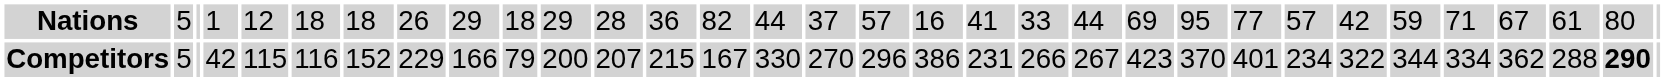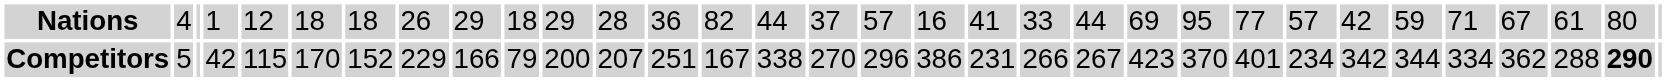 <table>
 <tr>
 </tr>
 <tr>
 </tr>
 <tr>
 </tr>
 <tr>
 </tr>
 <tr>
 </tr>
 <tr>
 </tr>
 <tr>
 </tr>
 <tr>
 </tr>
 <tr>
 </tr>
 <tr>
 </tr>
 <tr>
 </tr>
 <tr>
 </tr>
 <tr>
 </tr>
 <tr>
 </tr>
 <tr>
 </tr>
 <tr>
 </tr>
 <tr>
 </tr>
 <tr>
 </tr>
 <tr>
 </tr>
 <tr>
 </tr>
 <tr>
 </tr>
 <tr>
 </tr>
 <tr>
 </tr>
 <tr>
 </tr>
 <tr>
 </tr>
 <tr>
 </tr>
 <tr>
 </tr>
 <tr>
 </tr>
 <tr>
 </tr>
 <tr>
 </tr>
 <tr>
 </tr>
 <tr>
 </tr>
 <tr>
 </tr>
 <tr>
 </tr>
 <tr>
 </tr>
 <tr>
 </tr>
 <tr>
 </tr>
 <tr>
 </tr>
 <tr>
 </tr>
 <tr>
 </tr>
 <tr>
 </tr>
 <tr>
 </tr>
 <tr>
 </tr>
 <tr>
 </tr>
 <tr>
 </tr>
 <tr>
 </tr>
 <tr>
 </tr>
 <tr>
 </tr>
 <tr>
 </tr>
 <tr>
 </tr>
 <tr>
 </tr>
 <tr>
 </tr>
 <tr>
 </tr>
 <tr>
 </tr>
 <tr>
 </tr>
 <tr>
 </tr>
 <tr>
 </tr>
 <tr>
 </tr>
 <tr>
 </tr>
 <tr>
 </tr>
 <tr>
 </tr>
 <tr>
 </tr>
 <tr>
 </tr>
 <tr>
 </tr>
 <tr>
 </tr>
 <tr>
 </tr>
 <tr>
 </tr>
 <tr>
 </tr>
 <tr>
 </tr>
 <tr>
 </tr>
 <tr>
 </tr>
 <tr>
 </tr>
 <tr>
 </tr>
 <tr>
 </tr>
 <tr>
 </tr>
 <tr>
 </tr>
 <tr>
 </tr>
 <tr>
 </tr>
 <tr>
 </tr>
 <tr>
 </tr>
 <tr>
 </tr>
 <tr>
 </tr>
 <tr>
 </tr>
 <tr>
 </tr>
 <tr>
 </tr>
 <tr>
 </tr>
 <tr>
 </tr>
 <tr>
 </tr>
 <tr>
 </tr>
 <tr>
 </tr>
 <tr>
 </tr>
 <tr>
 </tr>
 <tr>
 </tr>
 <tr>
 </tr>
 <tr>
 </tr>
 <tr>
 </tr>
 <tr>
 </tr>
 <tr>
 </tr>
 <tr>
 </tr>
 <tr>
 </tr>
 <tr>
 </tr>
 <tr>
 </tr>
 <tr>
 </tr>
 <tr>
 </tr>
 <tr>
 </tr>
 <tr>
 </tr>
 <tr>
 </tr>
 <tr>
 </tr>
 <tr>
 </tr>
 <tr>
 </tr>
 <tr>
 </tr>
 <tr>
 </tr>
 <tr>
 </tr>
 <tr>
 </tr>
 <tr>
 </tr>
 <tr>
 </tr>
 <tr>
 </tr>
 <tr>
 </tr>
 <tr>
 </tr>
 <tr>
 </tr>
 <tr>
 </tr>
 <tr>
 </tr>
 <tr>
 </tr>
 <tr>
 </tr>
 <tr>
 </tr>
 <tr>
 </tr>
 <tr>
 </tr>
 <tr>
 </tr>
 <tr style="background:lightgray">
 <th scope="row"><strong>Nations</strong></th>
-<td>5</td>
+<td>4</td>
 <td></td>
 <td>1</td>
 <td>12</td>
 <td>18</td>
 <td>18</td>
 <td>26</td>
 <td>29</td>
 <td>18</td>
 <td>29</td>
 <td>28</td>
 <td>36</td>
 <td>82</td>
 <td>44</td>
 <td>37</td>
 <td>57</td>
 <td>16</td>
 <td>41</td>
 <td>33</td>
 <td>44</td>
 <td>69</td>
 <td>95</td>
 <td>77</td>
 <td>57</td>
 <td>42</td>
 <td>59</td>
 <td>71</td>
 <td>67</td>
 <td>61</td>
 <td>80</td>
 <td></td>
 </tr>
 <tr style="background:lightgray">
 <th scope="row"><strong>Competitors</strong></th>
 <td>5</td>
 <td></td>
 <td>42</td>
 <td>115</td>
-<td>116</td>
+<td>170</td>
 <td>152</td>
 <td>229</td>
 <td>166</td>
 <td>79</td>
 <td>200</td>
 <td>207</td>
-<td>215</td>
+<td>251</td>
 <td>167</td>
-<td>330</td>
+<td>338</td>
 <td>270</td>
 <td>296</td>
 <td>386</td>
 <td>231</td>
 <td>266</td>
 <td>267</td>
 <td>423</td>
 <td>370</td>
 <td>401</td>
 <td>234</td>
-<td>322</td>
+<td>342</td>
 <td>344</td>
 <td>334</td>
 <td>362</td>
 <td>288</td>
 <td><strong>290</strong></td>
 <td></td>
 </tr>
 <tr>
 </tr>
 </table>
